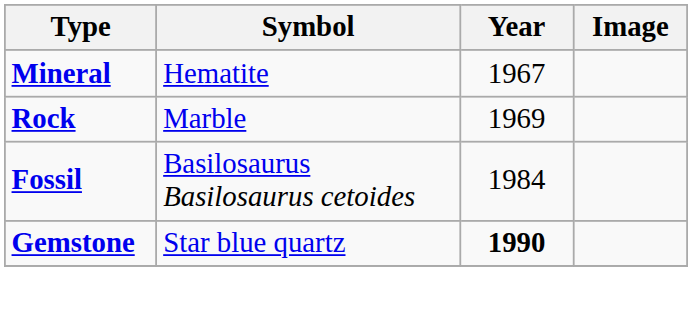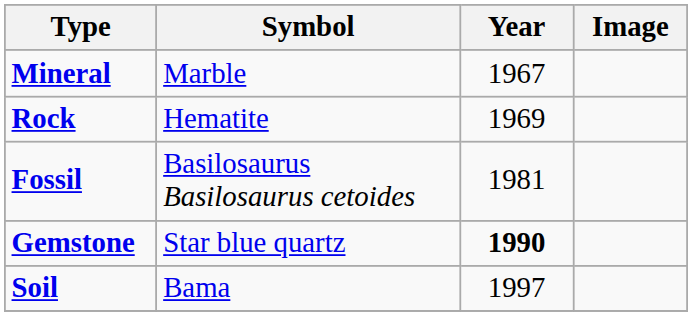 <table class="wikitable">
 <tr>
 <th width="20%">Type</th>
 <th width="40%">Symbol</th>
 <th width="15%">Year</th>
 <th width="15%">Image</th>
 </tr>
 <tr>
 <td><strong><a href='#'>Mineral</a></strong></td>
-<td><a href='#'>Hematite</a></td>
+<td><a href='#'>Marble</a></td>
 <td style="text-align:center">1967</td>
 <td style="text-align:center"></td>
 </tr>
 <tr>
 <td><strong><a href='#'>Rock</a></strong></td>
-<td><a href='#'>Marble</a></td>
+<td><a href='#'>Hematite</a></td>
 <td style="text-align:center">1969</td>
 <td style="text-align:center"></td>
 </tr>
 <tr>
 <td><strong><a href='#'>Fossil</a></strong></td>
 <td><a href='#'>Basilosaurus</a><br><em>Basilosaurus cetoides</em></td>
-<td style="text-align:center">1984</td>
+<td style="text-align:center">1981</td>
 <td style="text-align:center"></td>
 </tr>
 <tr>
 <td><strong><a href='#'>Gemstone</a></strong></td>
 <td><a href='#'>Star blue quartz</a></td>
 <td style="text-align:center"><strong>1990</strong></td>
 <td style="text-align:center"></td>
 </tr>
 <tr>
+<td><strong><a href='#'>Soil</a></strong></td>
+<td><a href='#'>Bama</a></td>
+<td style="text-align:center">1997</td>
+<td style="text-align:center"></td>
+</tr>
+<tr>
 </tr>
 </table>
